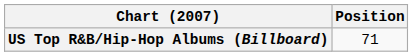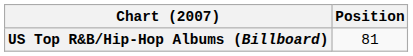 <table class="wikitable plainrowheaders" style="text-align:center">
 <tr>
 <th scope="col">Chart (2007)</th>
 <th scope="col">Position</th>
 </tr>
 <tr>
 <th scope="row">US Top R&B/Hip-Hop Albums (<em>Billboard</em>)</th>
-<td>71</td>
+<td>81</td>
 </tr>
 </table>
